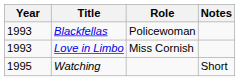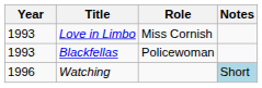 <table class="wikitable">
 <tr>
 <th width="60">Year</th>
 <th>Title</th>
 <th>Role</th>
 <th>Notes</th>
 </tr>
 <tr>
 <td>1993</td>
+<td><em><a href='#'>Love in Limbo</a></em></td>
+<td>Miss Cornish</td>
+<td></td>
+</tr>
+<tr>
+<td>1993</td>
 <td><em><a href='#'>Blackfellas</a></em></td>
 <td>Policewoman</td>
 <td></td>
 </tr>
 <tr>
-<td>1993</td>
-<td><em><a href='#'>Love in Limbo</a></em></td>
-<td>Miss Cornish</td>
-<td></td>
-</tr>
-<tr>
-<td>1995</td>
+<td>1996</td>
 <td><em>Watching</em></td>
 <td></td>
-<td>Short</td>
+<td style="background: lightblue;">Short</td>
 </tr>
 </table>
